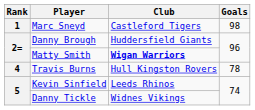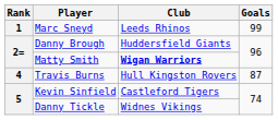 <table class="wikitable" style="text-align:center">
 <tr>
 <th>Rank</th>
 <th>Player</th>
 <th>Club</th>
 <th>Goals</th>
 </tr>
 <tr>
 <th>1</th>
 <td align="left"> <a href='#'>Marc Sneyd</a></td>
-<td align="left"> <a href='#'>Castleford Tigers</a></td>
-<td>98</td>
+<td align="left"> <a href='#'>Leeds Rhinos</a></td>
+<td>99</td>
 </tr>
 <tr>
 <th rowspan=2>2=</th>
 <td align="left"> <a href='#'>Danny Brough</a></td>
 <td align="left"> <a href='#'>Huddersfield Giants</a></td>
 <td rowspan=2>96</td>
 </tr>
 <tr>
 <td align="left"> <a href='#'>Matty Smith</a></td>
 <td align="left"><strong> <a href='#'>Wigan Warriors</a></strong></td>
 </tr>
 <tr>
 <th>4</th>
 <td align="left"> <a href='#'>Travis Burns</a></td>
 <td align="left"> <a href='#'>Hull Kingston Rovers</a></td>
-<td>78</td>
+<td>87</td>
 </tr>
 <tr>
 <th rowspan=2>5</th>
 <td align="left"> <a href='#'>Kevin Sinfield</a></td>
-<td align="left"> <a href='#'>Leeds Rhinos</a></td>
+<td align="left"> <a href='#'>Castleford Tigers</a></td>
 <td rowspan=2>74</td>
 </tr>
 <tr>
 <td align="left"> <a href='#'>Danny Tickle</a></td>
 <td align="left"> <a href='#'>Widnes Vikings</a></td>
 </tr>
 </table>
